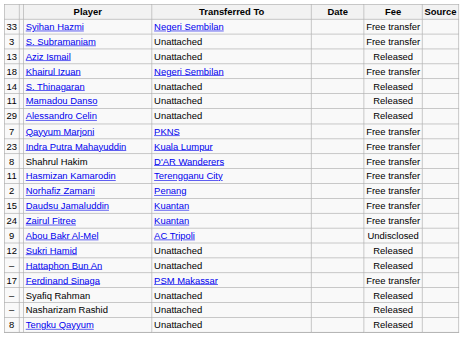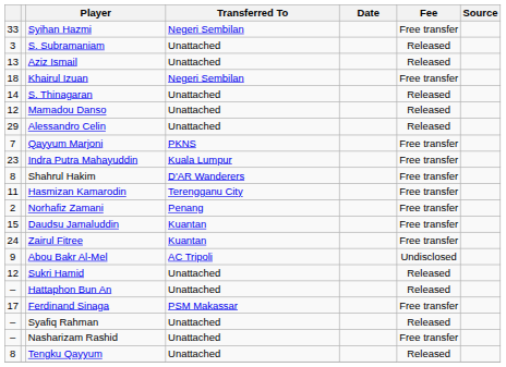 <table class="wikitable plainrowheaders sortable" style="font-size:95%">
 <tr>
 <th></th>
 <th></th>
 <th scope="col" style="width:200px;">Player</th>
 <th scope="col" style="width:250px;">Transferred To</th>
 <th scope="col" style="width:78px;">Date</th>
 <th>Fee</th>
 <th>Source</th>
 </tr>
 <tr>
 <td align=center>33</td>
 <td align=center></td>
 <td> <a href='#'>Syihan Hazmi</a></td>
 <td> <a href='#'>Negeri Sembilan</a></td>
 <td align=center></td>
 <td align=center>Free transfer</td>
 <td align=center></td>
 </tr>
 <tr>
 <td align=center>3</td>
 <td align=center></td>
 <td> <a href='#'>S. Subramaniam</a></td>
 <td>Unattached</td>
 <td align=center></td>
-<td align=center>Free transfer</td>
+<td align=center>Released</td>
 <td align=center></td>
 </tr>
 <tr>
 <td align=center>13</td>
 <td align=center></td>
 <td> <a href='#'>Aziz Ismail</a></td>
 <td>Unattached</td>
 <td align=center></td>
 <td align=center>Released</td>
 <td align=center></td>
 </tr>
 <tr>
 <td align=center>18</td>
 <td align=center></td>
 <td> <a href='#'>Khairul Izuan</a></td>
 <td> <a href='#'>Negeri Sembilan</a></td>
 <td align=center></td>
 <td align=center>Free transfer</td>
 <td align=center></td>
 </tr>
 <tr>
 <td align=center>14</td>
 <td align=center></td>
 <td> <a href='#'>S. Thinagaran</a></td>
 <td>Unattached</td>
 <td align=center></td>
 <td align=center>Released</td>
 <td align=center></td>
 </tr>
 <tr>
-<td align=center>11</td>
+<td align=center>12</td>
 <td align=center></td>
 <td> <a href='#'>Mamadou Danso</a></td>
 <td>Unattached</td>
 <td align=center></td>
 <td align=center>Released</td>
 <td align=center></td>
 </tr>
 <tr>
 <td align=center>29</td>
 <td align=center></td>
 <td> <a href='#'>Alessandro Celin</a></td>
 <td>Unattached</td>
 <td align=center></td>
 <td align=center>Released</td>
 <td align=center></td>
 </tr>
 <tr>
 <td align=center>7</td>
 <td align=center></td>
 <td> <a href='#'>Qayyum Marjoni</a></td>
 <td> <a href='#'>PKNS</a></td>
 <td align=center></td>
 <td align=center>Free transfer</td>
 <td align=center></td>
 </tr>
 <tr>
 <td align=center>23</td>
 <td align=center></td>
 <td> <a href='#'>Indra Putra Mahayuddin</a></td>
 <td> <a href='#'>Kuala Lumpur</a></td>
 <td align=center></td>
 <td align=center>Free transfer</td>
 <td align=center></td>
 </tr>
 <tr>
 <td align=center>8</td>
 <td align=center></td>
 <td> Shahrul Hakim</td>
 <td> <a href='#'>D'AR Wanderers</a></td>
 <td align=center></td>
 <td align=center>Free transfer</td>
 <td align=center></td>
 </tr>
 <tr>
 <td align=center>11</td>
 <td align=center></td>
 <td> <a href='#'>Hasmizan Kamarodin</a></td>
 <td> <a href='#'>Terengganu City</a></td>
 <td align=center></td>
 <td align=center>Free transfer</td>
 <td align=center></td>
 </tr>
 <tr>
 <td align=center>2</td>
 <td align=center></td>
 <td> <a href='#'>Norhafiz Zamani</a></td>
 <td> <a href='#'>Penang</a></td>
 <td align=center></td>
 <td align=center>Free transfer</td>
 <td align=center></td>
 </tr>
 <tr>
 <td align=center>15</td>
 <td align=center></td>
 <td> <a href='#'>Daudsu Jamaluddin</a></td>
 <td> <a href='#'>Kuantan</a></td>
 <td align=center></td>
 <td align=center>Free transfer</td>
 <td align=center></td>
 </tr>
 <tr>
 <td align=center>24</td>
 <td align=center></td>
 <td> <a href='#'>Zairul Fitree</a></td>
 <td> <a href='#'>Kuantan</a></td>
 <td align=center></td>
 <td align=center>Free transfer</td>
 <td align=center></td>
 </tr>
 <tr>
 <td align=center>9</td>
 <td align=center></td>
 <td> <a href='#'>Abou Bakr Al-Mel</a></td>
 <td> <a href='#'>AC Tripoli</a></td>
 <td align=center></td>
 <td align=center>Undisclosed</td>
 <td align=center></td>
 </tr>
 <tr>
 <td align=center>12</td>
 <td align=center></td>
 <td> <a href='#'>Sukri Hamid</a></td>
 <td>Unattached</td>
 <td align=center></td>
 <td align=center>Released</td>
 <td align=center></td>
 </tr>
 <tr>
 <td align=center>–</td>
 <td align=center></td>
 <td> <a href='#'>Hattaphon Bun An</a></td>
 <td>Unattached</td>
 <td align=center></td>
 <td align=center>Released</td>
 <td align=center></td>
 </tr>
 <tr>
 <td align=center>17</td>
 <td align=center></td>
 <td> <a href='#'>Ferdinand Sinaga</a></td>
 <td> <a href='#'>PSM Makassar</a></td>
 <td align=center></td>
 <td align=center>Free transfer</td>
 <td align=center></td>
 </tr>
 <tr>
 <td align=center>–</td>
 <td align=center></td>
 <td> Syafiq Rahman</td>
 <td>Unattached</td>
 <td align=center></td>
 <td align=center>Released</td>
 <td align=center></td>
 </tr>
 <tr>
 <td align=center>–</td>
 <td align=center></td>
 <td> Nasharizam Rashid</td>
 <td>Unattached</td>
 <td align=center></td>
-<td align=center>Released</td>
+<td align=center>Free transfer</td>
 <td align=center></td>
 </tr>
 <tr>
 <td align=center>8</td>
 <td align=center></td>
 <td> <a href='#'>Tengku Qayyum</a></td>
 <td>Unattached</td>
 <td align=center></td>
 <td align=center>Released</td>
 <td align=center></td>
 </tr>
 <tr>
 </tr>
 </table>
